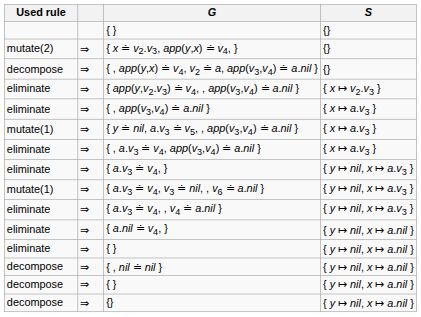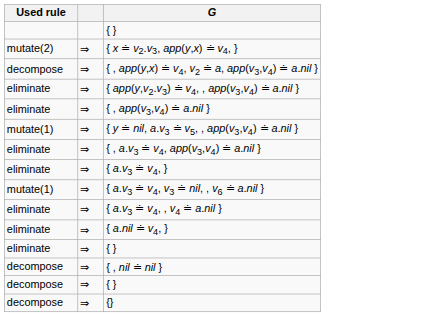 <table class="wikitable">
 <tr>
 <th>Used rule</th>
 <th></th>
 <th><em>G</em></th>
-<th><em>S</em></th>
 </tr>
 <tr>
 <td></td>
 <td></td>
 <td>{  }</td>
-<td>{}</td>
 </tr>
 <tr>
 <td>mutate(2)</td>
 <td>⇒</td>
 <td>{ <em>x</em> ≐ <em>v</em><sub>2</sub>.<em>v</em><sub>3</sub>, <em>app</em>(<em>y</em>,<em>x</em>) ≐ <em>v</em><sub>4</sub>,  }</td>
-<td>{}</td>
 </tr>
 <tr>
 <td>decompose</td>
 <td>⇒</td>
 <td>{ , <em>app</em>(<em>y</em>,<em>x</em>) ≐ <em>v</em><sub>4</sub>, <em>v</em><sub>2</sub> ≐ <em>a</em>, <em>app</em>(<em>v</em><sub>3</sub>,<em>v</em><sub>4</sub>) ≐ <em>a</em>.<em>nil</em> }</td>
-<td>{}</td>
 </tr>
 <tr>
 <td>eliminate</td>
 <td>⇒</td>
 <td>{ <em>app</em>(<em>y</em>,<em>v</em><sub>2</sub>.<em>v</em><sub>3</sub>) ≐ <em>v</em><sub>4</sub>, , <em>app</em>(<em>v</em><sub>3</sub>,<em>v</em><sub>4</sub>) ≐ <em>a</em>.<em>nil</em> }</td>
-<td>{ <em>x</em> ↦  <em>v</em><sub>2</sub>.<em>v</em><sub>3</sub> }</td>
 </tr>
 <tr>
 <td>eliminate</td>
 <td>⇒</td>
 <td>{ , <em>app</em>(<em>v</em><sub>3</sub>,<em>v</em><sub>4</sub>) ≐ <em>a</em>.<em>nil</em> }</td>
-<td>{ <em>x</em> ↦  <em>a</em>.<em>v</em><sub>3</sub> }</td>
 </tr>
 <tr>
 <td>mutate(1)</td>
 <td>⇒</td>
 <td>{ <em>y</em> ≐ <em>nil</em>, <em>a</em>.<em>v</em><sub>3</sub> ≐ <em>v</em><sub>5</sub>, , <em>app</em>(<em>v</em><sub>3</sub>,<em>v</em><sub>4</sub>) ≐ <em>a</em>.<em>nil</em> }</td>
-<td>{ <em>x</em> ↦  <em>a</em>.<em>v</em><sub>3</sub> }</td>
 </tr>
 <tr>
 <td>eliminate</td>
 <td>⇒</td>
 <td>{ , <em>a</em>.<em>v</em><sub>3</sub> ≐ <em>v</em><sub>4</sub>, <em>app</em>(<em>v</em><sub>3</sub>,<em>v</em><sub>4</sub>) ≐ <em>a</em>.<em>nil</em> }</td>
-<td>{ <em>x</em> ↦  <em>a</em>.<em>v</em><sub>3</sub> }</td>
 </tr>
 <tr>
 <td>eliminate</td>
 <td>⇒</td>
 <td>{ <em>a</em>.<em>v</em><sub>3</sub> ≐ <em>v</em><sub>4</sub>,  }</td>
-<td>{ <em>y</em> ↦ <em>nil</em>, <em>x</em> ↦  <em>a</em>.<em>v</em><sub>3</sub> }</td>
 </tr>
 <tr>
 <td>mutate(1)</td>
 <td>⇒</td>
 <td>{ <em>a</em>.<em>v</em><sub>3</sub> ≐ <em>v</em><sub>4</sub>, <em>v</em><sub>3</sub> ≐ <em>nil</em>, , <em>v</em><sub>6</sub> ≐ <em>a</em>.<em>nil</em> }</td>
-<td>{ <em>y</em> ↦ <em>nil</em>, <em>x</em> ↦  <em>a</em>.<em>v</em><sub>3</sub> }</td>
 </tr>
 <tr>
 <td>eliminate</td>
 <td>⇒</td>
 <td>{ <em>a</em>.<em>v</em><sub>3</sub> ≐ <em>v</em><sub>4</sub>, , <em>v</em><sub>4</sub> ≐ <em>a</em>.<em>nil</em> }</td>
-<td>{ <em>y</em> ↦ <em>nil</em>, <em>x</em> ↦  <em>a</em>.<em>v</em><sub>3</sub> }</td>
 </tr>
 <tr>
 <td>eliminate</td>
 <td>⇒</td>
 <td>{ <em>a</em>.<em>nil</em> ≐ <em>v</em><sub>4</sub>,  }</td>
-<td>{ <em>y</em> ↦ <em>nil</em>, <em>x</em> ↦  <em>a</em>.<em>nil</em> }</td>
 </tr>
 <tr>
 <td>eliminate</td>
 <td>⇒</td>
 <td>{  }</td>
-<td>{ <em>y</em> ↦ <em>nil</em>, <em>x</em> ↦  <em>a</em>.<em>nil</em> }</td>
 </tr>
 <tr>
 <td>decompose</td>
 <td>⇒</td>
 <td>{ , <em>nil</em> ≐ <em>nil</em> }</td>
-<td>{ <em>y</em> ↦ <em>nil</em>, <em>x</em> ↦  <em>a</em>.<em>nil</em> }</td>
 </tr>
 <tr>
 <td>decompose</td>
 <td>⇒</td>
 <td>{  }</td>
-<td>{ <em>y</em> ↦ <em>nil</em>, <em>x</em> ↦  <em>a</em>.<em>nil</em> }</td>
 </tr>
 <tr>
 <td>decompose    </td>
 <td>⇒    </td>
 <td>{}</td>
-<td>{ <em>y</em> ↦ <em>nil</em>, <em>x</em> ↦  <em>a</em>.<em>nil</em> }</td>
 </tr>
 </table>
